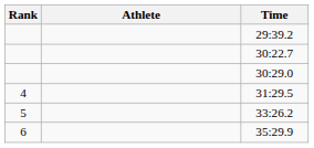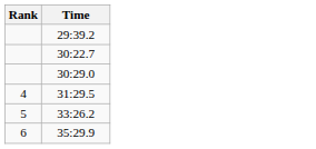 <table class=wikitable style="text-align:center">
 <tr>
 <th width=40>Rank</th>
-<th width=250>Athlete</th>
 <th width=80>Time</th>
 </tr>
 <tr>
 <td></td>
-<td align=left></td>
 <td>29:39.2</td>
 </tr>
 <tr>
 <td></td>
-<td align=left></td>
 <td>30:22.7</td>
 </tr>
 <tr>
 <td></td>
-<td align=left></td>
 <td>30:29.0</td>
 </tr>
 <tr>
 <td>4</td>
-<td align=left></td>
 <td>31:29.5</td>
 </tr>
 <tr>
 <td>5</td>
-<td align=left></td>
 <td>33:26.2</td>
 </tr>
 <tr>
 <td>6</td>
-<td align=left></td>
 <td>35:29.9</td>
 </tr>
 </table>
